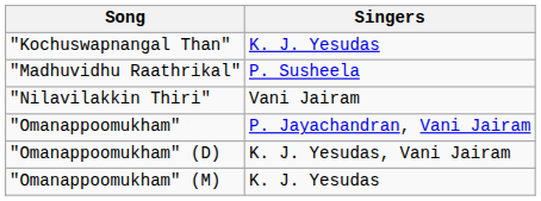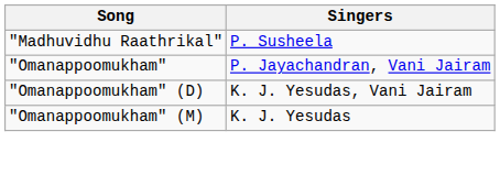 <table class="wikitable" style="font-size:95%;">
 <tr>
 <th>Song</th>
 <th>Singers</th>
 </tr>
 <tr>
-<td>"Kochuswapnangal Than"</td>
-<td><a href='#'>K. J. Yesudas</a></td>
-</tr>
-<tr>
 <td>"Madhuvidhu Raathrikal"</td>
 <td><a href='#'>P. Susheela</a></td>
-</tr>
-<tr>
-<td>"Nilavilakkin Thiri"</td>
-<td>Vani Jairam</td>
 </tr>
 <tr>
 <td>"Omanappoomukham"</td>
 <td><a href='#'>P. Jayachandran</a>, <a href='#'>Vani Jairam</a></td>
 </tr>
 <tr>
 <td>"Omanappoomukham" (D)</td>
 <td>K. J. Yesudas, Vani Jairam</td>
 </tr>
 <tr>
 <td>"Omanappoomukham" (M)</td>
 <td>K. J. Yesudas</td>
 </tr>
 </table>
